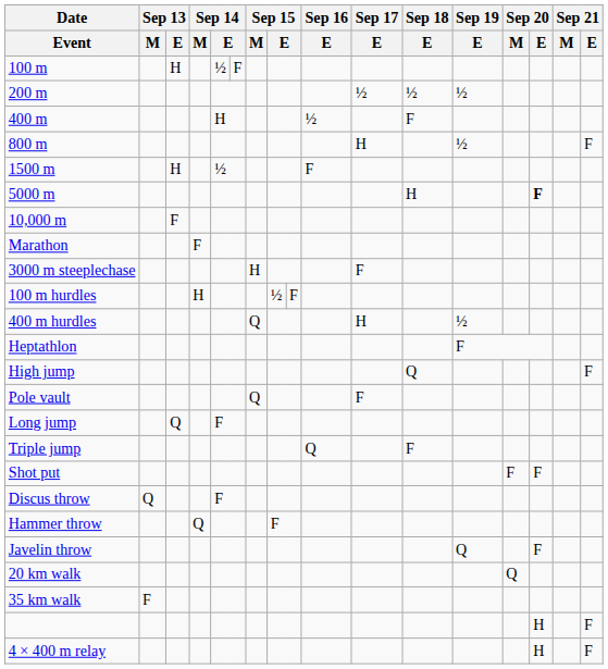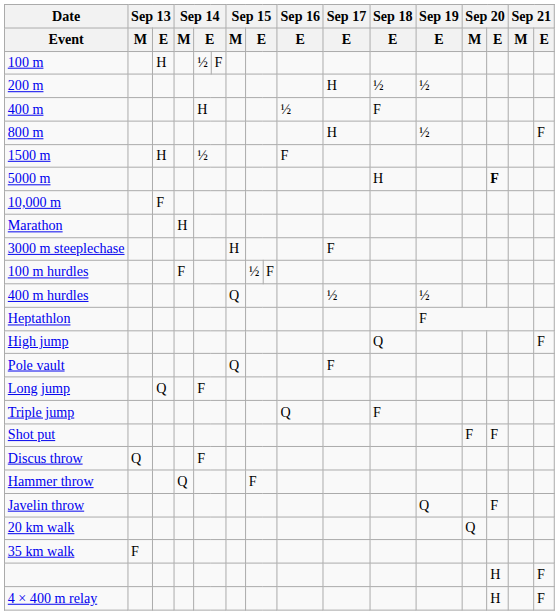 <table class="wikitable athletics-schedule" style="font-size:90%">
 <tr>
 <th scope="row">Date</th>
 <th scope="col" colspan=2>Sep 13</th>
 <th scope="col" colspan=3>Sep 14</th>
 <th scope="col" colspan=3>Sep 15</th>
 <th scope="col">Sep 16</th>
 <th scope="col">Sep 17</th>
 <th scope="col">Sep 18</th>
 <th scope="col">Sep 19</th>
 <th scope="col" colspan=2>Sep 20</th>
 <th scope="col" colspan=2>Sep 21</th>
 </tr>
 <tr>
 <th scope="col">Event</th>
 <th scope="col">M</th>
 <th scope="col">E</th>
 <th scope="col">M</th>
 <th scope="col" colspan=2>E</th>
 <th scope="col">M</th>
 <th scope="col" colspan=2>E</th>
 <th scope="col">E</th>
 <th scope="col">E</th>
 <th scope="col">E</th>
 <th scope="col">E</th>
 <th scope="col">M</th>
 <th scope="col">E</th>
 <th scope="col">M</th>
 <th scope="col">E</th>
 </tr>
 <tr>
 <td class="event"><a href='#'>100 m</a></td>
 <td></td>
 <td class="heats">H</td>
 <td></td>
 <td class="semifinals">½</td>
 <td class="final">F</td>
 <td></td>
 <td colspan=2></td>
 <td></td>
 <td></td>
 <td></td>
 <td></td>
 <td></td>
 <td></td>
 <td></td>
 <td></td>
 </tr>
 <tr>
 <td class="event"><a href='#'>200 m</a></td>
 <td></td>
 <td></td>
 <td></td>
 <td colspan=2></td>
 <td></td>
 <td colspan=2></td>
 <td></td>
-<td class="semifinals">½</td>
+<td class="heats">H</td>
 <td class="semifinals">½</td>
 <td class="semifinals">½</td>
 <td></td>
 <td></td>
 <td></td>
 <td></td>
 </tr>
 <tr>
 <td class="event"><a href='#'>400 m</a></td>
 <td></td>
 <td></td>
 <td></td>
 <td colspan=2 class="heats">H</td>
 <td></td>
 <td colspan=2></td>
 <td class="semifinals">½</td>
 <td></td>
 <td class="final">F</td>
 <td></td>
 <td></td>
 <td></td>
 <td></td>
 <td></td>
 </tr>
 <tr>
 <td class="event"><a href='#'>800 m</a></td>
 <td></td>
 <td></td>
 <td></td>
 <td colspan=2></td>
 <td></td>
 <td colspan=2></td>
 <td></td>
 <td class="heats">H</td>
 <td></td>
 <td class="semifinals">½</td>
 <td></td>
 <td></td>
 <td></td>
 <td class="final">F</td>
 </tr>
 <tr>
 <td class="event"><a href='#'>1500 m</a></td>
 <td></td>
 <td class="heats">H</td>
 <td></td>
 <td colspan=2 class="semifinals">½</td>
 <td></td>
 <td colspan=2></td>
 <td class="final">F</td>
 <td></td>
 <td></td>
 <td></td>
 <td></td>
 <td></td>
 <td></td>
 <td></td>
 </tr>
 <tr>
 <td class="event"><a href='#'>5000 m</a></td>
 <td></td>
 <td></td>
 <td></td>
 <td colspan=2></td>
 <td></td>
 <td colspan=2></td>
 <td></td>
 <td></td>
 <td class="heats">H</td>
 <td></td>
 <td></td>
 <td class="final"><strong>F</strong></td>
 <td></td>
 <td></td>
 </tr>
 <tr>
 <td class="event"><a href='#'>10,000 m</a></td>
 <td></td>
 <td class="final">F</td>
 <td></td>
 <td colspan=2></td>
 <td></td>
 <td colspan=2></td>
 <td></td>
 <td></td>
 <td></td>
 <td></td>
 <td></td>
 <td></td>
 <td></td>
 </tr>
 <tr>
 <td class="event"><a href='#'>Marathon</a></td>
 <td></td>
 <td></td>
-<td class="final">F</td>
+<td class="heats">H</td>
 <td colspan=2></td>
 <td></td>
 <td colspan=2></td>
 <td></td>
 <td></td>
 <td></td>
 <td></td>
 <td></td>
 <td></td>
 <td></td>
 <td></td>
 </tr>
 <tr>
 <td class="event"><a href='#'>3000 m steeplechase</a></td>
 <td></td>
 <td></td>
 <td></td>
 <td colspan=2></td>
 <td class="heats">H</td>
 <td colspan=2></td>
 <td></td>
 <td class="final">F</td>
 <td></td>
 <td></td>
 <td></td>
 <td></td>
 <td></td>
 <td></td>
 </tr>
 <tr>
 <td class="event"><a href='#'>100 m hurdles</a></td>
 <td></td>
 <td></td>
-<td class="heats">H</td>
+<td class="final">F</td>
 <td colspan=2></td>
 <td></td>
 <td class="semifinals">½</td>
 <td class="final">F</td>
 <td></td>
 <td></td>
 <td></td>
 <td></td>
 <td></td>
 <td></td>
 <td></td>
 <td></td>
 </tr>
 <tr>
 <td class="event"><a href='#'>400 m hurdles</a></td>
 <td></td>
 <td></td>
 <td></td>
 <td colspan=2></td>
 <td class="heats">Q</td>
 <td colspan=2></td>
 <td></td>
-<td class="heats">H</td>
+<td class="semifinals">½</td>
 <td></td>
 <td class="semifinals">½</td>
 <td></td>
 <td></td>
 <td></td>
 <td></td>
 </tr>
 <tr>
 <td class="event"><a href='#'>Heptathlon</a></td>
 <td></td>
 <td></td>
 <td></td>
 <td colspan=2></td>
 <td></td>
 <td colspan=2></td>
 <td></td>
 <td></td>
 <td></td>
 <td colspan=3 class="final">F</td>
 <td></td>
 <td></td>
 </tr>
 <tr>
 <td class="event"><a href='#'>High jump</a></td>
 <td></td>
 <td></td>
 <td></td>
 <td colspan=2></td>
 <td></td>
 <td colspan=2></td>
 <td></td>
 <td></td>
 <td class="heats">Q</td>
 <td></td>
 <td></td>
 <td></td>
 <td></td>
 <td class="final">F</td>
 </tr>
 <tr>
 <td class="event"><a href='#'>Pole vault</a></td>
 <td></td>
 <td></td>
 <td></td>
 <td colspan=2></td>
 <td class="heats">Q</td>
 <td colspan=2></td>
 <td></td>
 <td class="final">F</td>
 <td></td>
 <td></td>
 <td></td>
 <td></td>
 <td></td>
 <td></td>
 </tr>
 <tr>
 <td class="event"><a href='#'>Long jump</a></td>
 <td></td>
 <td class="heats">Q</td>
 <td></td>
 <td colspan=2 class="final">F</td>
 <td></td>
 <td colspan=2></td>
 <td></td>
 <td></td>
 <td></td>
 <td></td>
 <td></td>
 <td></td>
 <td></td>
 <td></td>
 </tr>
 <tr>
 <td class="event"><a href='#'>Triple jump</a></td>
 <td></td>
 <td></td>
 <td></td>
 <td colspan=2></td>
 <td></td>
 <td colspan=2></td>
 <td class="heats">Q</td>
 <td></td>
 <td class="final">F</td>
 <td></td>
 <td></td>
 <td></td>
 <td></td>
 <td></td>
 </tr>
 <tr>
 <td class="event"><a href='#'>Shot put</a></td>
 <td></td>
 <td></td>
 <td></td>
 <td colspan=2></td>
 <td></td>
 <td colspan=2></td>
 <td></td>
 <td></td>
 <td></td>
 <td></td>
 <td class="final">F</td>
 <td class="final">F</td>
 <td></td>
 <td></td>
 </tr>
 <tr>
 <td class="event"><a href='#'>Discus throw</a></td>
 <td class="heats">Q</td>
 <td></td>
 <td></td>
 <td colspan=2 class="final">F</td>
 <td></td>
 <td colspan=2></td>
 <td></td>
 <td></td>
 <td></td>
 <td></td>
 <td></td>
 <td></td>
 <td></td>
 <td></td>
 </tr>
 <tr>
 <td class="event"><a href='#'>Hammer throw</a></td>
 <td></td>
 <td></td>
 <td class="heats">Q</td>
 <td colspan=2></td>
 <td></td>
 <td colspan=2 class="final">F</td>
 <td></td>
 <td></td>
 <td></td>
 <td></td>
 <td></td>
 <td></td>
 <td></td>
 <td></td>
 </tr>
 <tr>
 <td class="event"><a href='#'>Javelin throw</a></td>
 <td></td>
 <td></td>
 <td></td>
 <td colspan=2></td>
 <td></td>
 <td colspan=2></td>
 <td></td>
 <td></td>
 <td></td>
 <td class="heats">Q</td>
 <td></td>
 <td class="final">F</td>
 <td></td>
 <td></td>
 </tr>
 <tr>
 <td class="event"><a href='#'>20 km walk</a></td>
 <td></td>
 <td></td>
 <td></td>
 <td colspan=2></td>
 <td></td>
 <td colspan=2></td>
 <td></td>
 <td></td>
 <td></td>
 <td></td>
 <td class="heats">Q</td>
 <td></td>
 <td></td>
 <td></td>
 </tr>
 <tr>
 <td class="event"><a href='#'>35 km walk</a></td>
 <td class="final">F</td>
 <td></td>
 <td></td>
 <td colspan=2></td>
 <td></td>
 <td colspan=2></td>
 <td></td>
 <td></td>
 <td></td>
 <td></td>
 <td></td>
 <td></td>
 <td></td>
 <td></td>
 </tr>
 <tr>
 <td class="event"></td>
 <td></td>
 <td></td>
 <td></td>
 <td colspan=2></td>
 <td></td>
 <td colspan=2></td>
 <td></td>
 <td></td>
 <td></td>
 <td></td>
 <td></td>
 <td class="heats">H</td>
 <td></td>
 <td class="final">F</td>
 </tr>
 <tr>
 <td class="event"><a href='#'>4 × 400 m relay</a></td>
 <td></td>
 <td></td>
 <td></td>
 <td colspan=2></td>
 <td></td>
 <td colspan=2></td>
 <td></td>
 <td></td>
 <td></td>
 <td></td>
 <td></td>
 <td class="heats">H</td>
 <td></td>
 <td class="final">F</td>
 </tr>
 </table>
